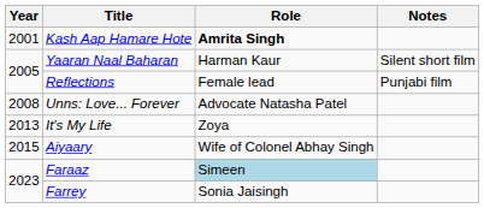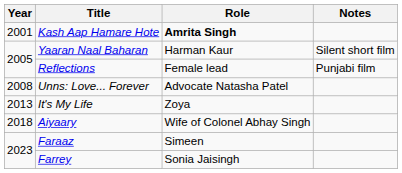 <table class="wikitable plainrowheaders sortable">
 <tr>
 <th scope="col">Year</th>
 <th scope="col">Title</th>
 <th scope="col">Role</th>
 <th scope="col" class="unsortable">Notes</th>
 </tr>
 <tr>
 <td>2001</td>
 <td><em><a href='#'>Kash Aap Hamare Hote</a></em></td>
 <td><strong>Amrita Singh</strong></td>
 <td></td>
 </tr>
 <tr>
 <td rowspan="2">2005</td>
 <td><em><a href='#'>Yaaran Naal Baharan</a></em></td>
 <td>Harman Kaur</td>
 <td>Silent short film</td>
 </tr>
 <tr>
 <td><em><a href='#'>Reflections</a></em></td>
 <td>Female lead</td>
 <td>Punjabi film</td>
 </tr>
 <tr>
 <td>2008</td>
 <td><em>Unns: Love... Forever</em></td>
 <td>Advocate Natasha Patel</td>
 <td></td>
 </tr>
 <tr>
 <td>2013</td>
 <td><em>It's My Life</em></td>
 <td>Zoya</td>
 <td></td>
 </tr>
 <tr>
-<td>2015</td>
+<td>2018</td>
 <td><em><a href='#'>Aiyaary</a></em></td>
 <td>Wife of Colonel Abhay Singh</td>
 <td></td>
 </tr>
 <tr>
 <td rowspan="2">2023</td>
 <td><em><a href='#'>Faraaz</a></em></td>
-<td style="background: lightblue;">Simeen</td>
+<td>Simeen</td>
 <td></td>
 </tr>
 <tr>
 <td><em><a href='#'>Farrey</a></em></td>
 <td>Sonia Jaisingh</td>
 <td></td>
 </tr>
 </table>
